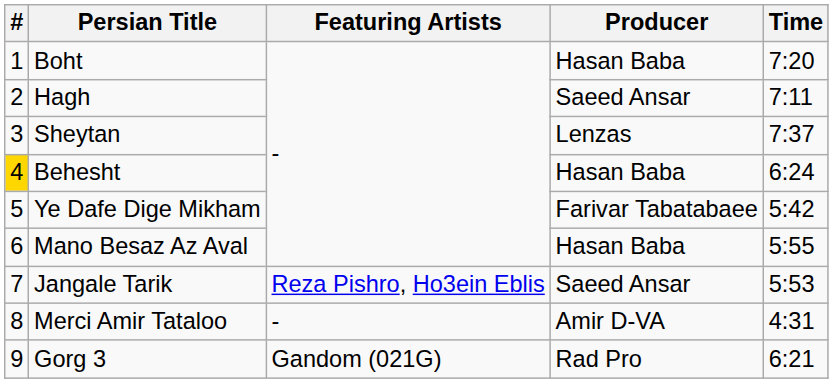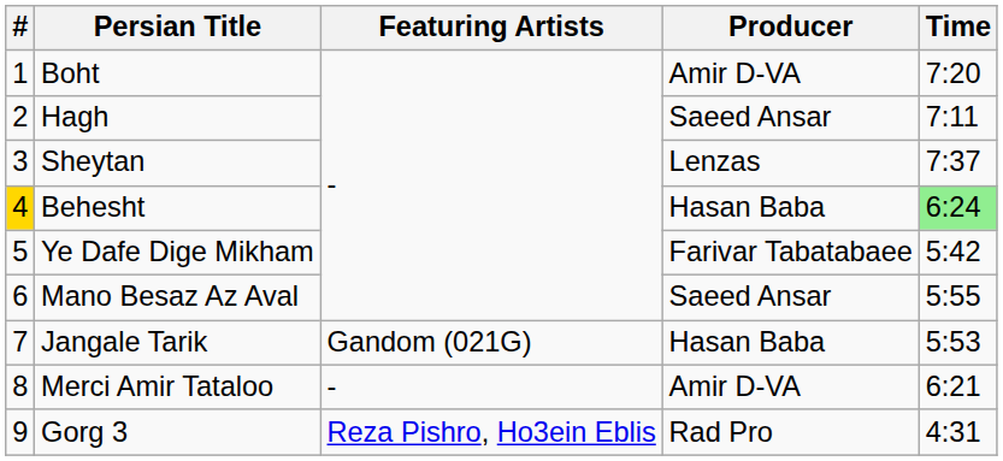 <table class="wikitable">
 <tr>
 <th>#</th>
 <th>Persian Title</th>
 <th>Featuring Artists</th>
 <th>Producer</th>
 <th>Time</th>
 </tr>
 <tr>
 <td>1</td>
 <td>Boht</td>
 <td rowspan="6">-</td>
-<td>Hasan Baba</td>
+<td>Amir D-VA</td>
 <td>7:20</td>
 </tr>
 <tr>
 <td>2</td>
 <td>Hagh</td>
 <td>Saeed Ansar</td>
 <td>7:11</td>
 </tr>
 <tr>
 <td>3</td>
 <td>Sheytan</td>
 <td>Lenzas</td>
 <td>7:37</td>
 </tr>
 <tr>
 <td style="background: gold;">4</td>
 <td>Behesht</td>
 <td>Hasan Baba</td>
-<td>6:24</td>
+<td style="background: lightgreen;">6:24</td>
 </tr>
 <tr>
 <td>5</td>
 <td>Ye Dafe Dige Mikham</td>
 <td>Farivar Tabatabaee</td>
 <td>5:42</td>
 </tr>
 <tr>
 <td>6</td>
 <td>Mano Besaz Az Aval</td>
-<td>Hasan Baba</td>
+<td>Saeed Ansar</td>
 <td>5:55</td>
 </tr>
 <tr>
 <td>7</td>
 <td>Jangale Tarik</td>
-<td><a href='#'>Reza Pishro</a>, <a href='#'>Ho3ein Eblis</a></td>
-<td>Saeed Ansar</td>
+<td>Gandom (021G)</td>
+<td>Hasan Baba</td>
 <td>5:53</td>
 </tr>
 <tr>
 <td>8</td>
 <td>Merci Amir Tataloo</td>
 <td>-</td>
 <td>Amir D-VA</td>
-<td>4:31</td>
+<td>6:21</td>
 </tr>
 <tr>
 <td>9</td>
 <td>Gorg 3</td>
-<td>Gandom (021G)</td>
+<td><a href='#'>Reza Pishro</a>, <a href='#'>Ho3ein Eblis</a></td>
 <td>Rad Pro</td>
-<td>6:21</td>
+<td>4:31</td>
 </tr>
 </table>
